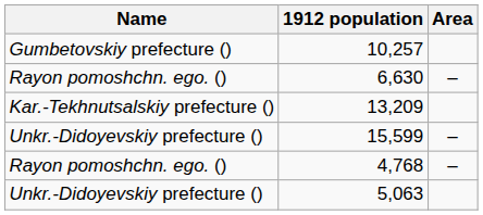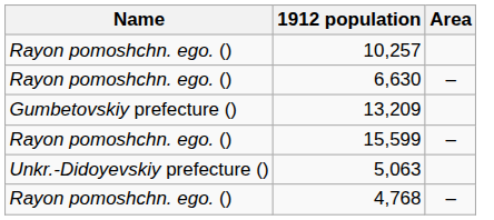 <table class="wikitable sortable">
 <tr>
 <th>Name</th>
 <th>1912 population</th>
 <th>Area</th>
 </tr>
 <tr>
-<td><em>Gumbetovskiy</em> prefecture ()</td>
+<td><em>Rayon pomoshchn. ego.</em> ()</td>
 <td align="right">10,257</td>
 <td></td>
 </tr>
 <tr>
 <td><em>Rayon pomoshchn. ego.</em> ()</td>
 <td align="right">6,630</td>
 <td align="center">–</td>
 </tr>
 <tr>
-<td><em>Kar.-Tekhnutsalskiy</em> prefecture ()</td>
+<td><em>Gumbetovskiy</em> prefecture ()</td>
 <td align="right">13,209</td>
 <td></td>
 </tr>
 <tr>
-<td><em>Unkr.-Didoyevskiy</em> prefecture ()</td>
+<td><em>Rayon pomoshchn. ego.</em> ()</td>
 <td align="right">15,599</td>
-<td align="center">–</td>
-</tr>
-<tr>
-<td><em>Rayon pomoshchn. ego.</em> ()</td>
-<td align="right">4,768</td>
 <td align="center">–</td>
 </tr>
 <tr>
 <td><em>Unkr.-Didoyevskiy</em> prefecture ()</td>
 <td align="right">5,063</td>
 <td></td>
 </tr>
+<tr>
+<td><em>Rayon pomoshchn. ego.</em> ()</td>
+<td align="right">4,768</td>
+<td align="center">–</td>
+</tr>
 </table>
